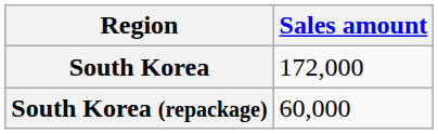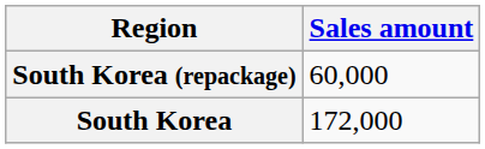 <table class="wikitable sortable plainrowheaders">
 <tr>
 <th scope="col">Region</th>
 <th scope="col"><a href='#'>Sales amount</a></th>
 </tr>
 <tr>
+<th scope="row">South Korea <small>(repackage)</small></th>
+<td>60,000</td>
+</tr>
+<tr>
 <th scope="row">South Korea</th>
 <td>172,000</td>
 </tr>
-<tr>
-<th scope="row">South Korea <small>(repackage)</small></th>
-<td>60,000</td>
-</tr>
 </table>
